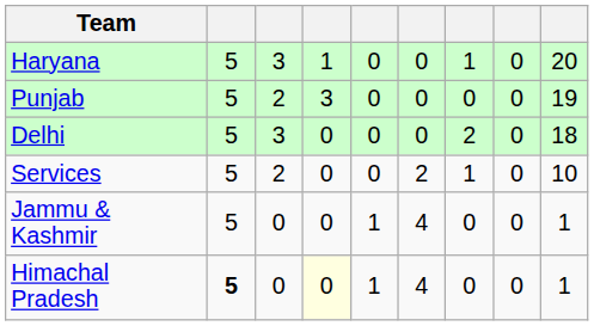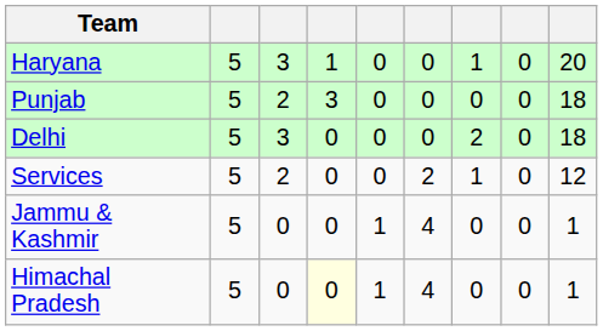 <table class="wikitable" style="text-align:center">
 <tr>
 <th style="width:130px">Team</th>
 <th style="width:25px"></th>
 <th style="width:25px"></th>
 <th style="width:25px"></th>
 <th style="width:25px"></th>
 <th style="width:25px"></th>
 <th style="width:25px"></th>
 <th style="width:25px"></th>
 <th style="width:25px"></th>
 </tr>
 <tr style="background:#cfc;">
 <td style="text-align:left"><a href='#'>Haryana</a></td>
 <td>5</td>
 <td>3</td>
 <td>1</td>
 <td>0</td>
 <td>0</td>
 <td>1</td>
 <td>0</td>
 <td>20</td>
 </tr>
 <tr style="background:#cfc;">
 <td style="text-align:left"><a href='#'>Punjab</a></td>
 <td>5</td>
 <td>2</td>
 <td>3</td>
 <td>0</td>
 <td>0</td>
 <td>0</td>
 <td>0</td>
-<td>19</td>
+<td>18</td>
 </tr>
 <tr style="background:#cfc;">
 <td style="text-align:left"><a href='#'>Delhi</a></td>
 <td>5</td>
 <td>3</td>
 <td>0</td>
 <td>0</td>
 <td>0</td>
 <td>2</td>
 <td>0</td>
 <td>18</td>
 </tr>
 <tr>
 <td style="text-align:left"><a href='#'>Services</a></td>
 <td>5</td>
 <td>2</td>
 <td>0</td>
 <td>0</td>
 <td>2</td>
 <td>1</td>
 <td>0</td>
-<td>10</td>
+<td>12</td>
 </tr>
 <tr>
 <td style="text-align:left"><a href='#'>Jammu & Kashmir</a></td>
 <td>5</td>
 <td>0</td>
 <td>0</td>
 <td>1</td>
 <td>4</td>
 <td>0</td>
 <td>0</td>
 <td>1</td>
 </tr>
 <tr>
 <td style="text-align:left"><a href='#'>Himachal Pradesh</a></td>
-<td><strong>5</strong></td>
+<td>5</td>
 <td>0</td>
 <td style="background: lightyellow;">0</td>
 <td>1</td>
 <td>4</td>
 <td>0</td>
 <td>0</td>
 <td>1</td>
 </tr>
 </table>
